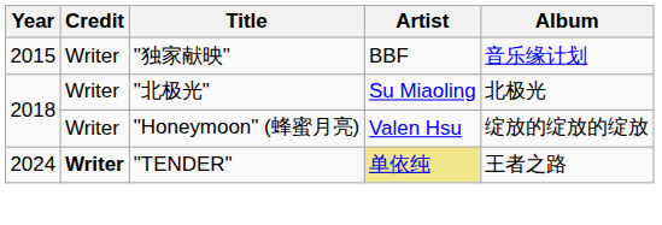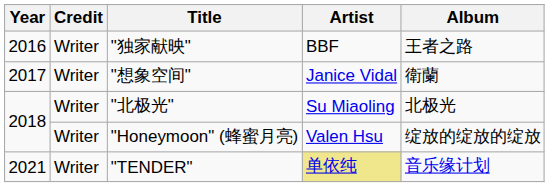 <table class="wikitable">
 <tr>
 <th>Year</th>
 <th>Credit</th>
 <th>Title</th>
 <th>Artist</th>
 <th>Album</th>
 </tr>
 <tr>
-<td rowspan="1">2015</td>
+<td rowspan="1">2016</td>
 <td>Writer</td>
 <td>"独家献映"</td>
 <td>BBF</td>
-<td><a href='#'>音乐缘计划</a></td>
+<td>王者之路</td>
+</tr>
+<tr>
+<td rowspan="1">2017</td>
+<td>Writer</td>
+<td>"想象空间"</td>
+<td><a href='#'>Janice Vidal</a></td>
+<td>衛蘭</td>
 </tr>
 <tr>
 <td rowspan="2">2018</td>
 <td>Writer</td>
 <td>"北极光"</td>
 <td><a href='#'>Su Miaoling</a></td>
 <td>北极光</td>
 </tr>
 <tr>
 <td>Writer</td>
 <td>"Honeymoon" (蜂蜜月亮)</td>
 <td><a href='#'>Valen Hsu</a></td>
 <td>绽放的绽放的绽放</td>
 </tr>
 <tr>
-<td rowspan="1">2024</td>
-<td><strong>Writer</strong></td>
+<td rowspan="1">2021</td>
+<td>Writer</td>
 <td>"TENDER"</td>
 <td style="background: khaki;"><a href='#'>单依纯</a></td>
-<td>王者之路</td>
+<td><a href='#'>音乐缘计划</a></td>
 </tr>
 </table>
